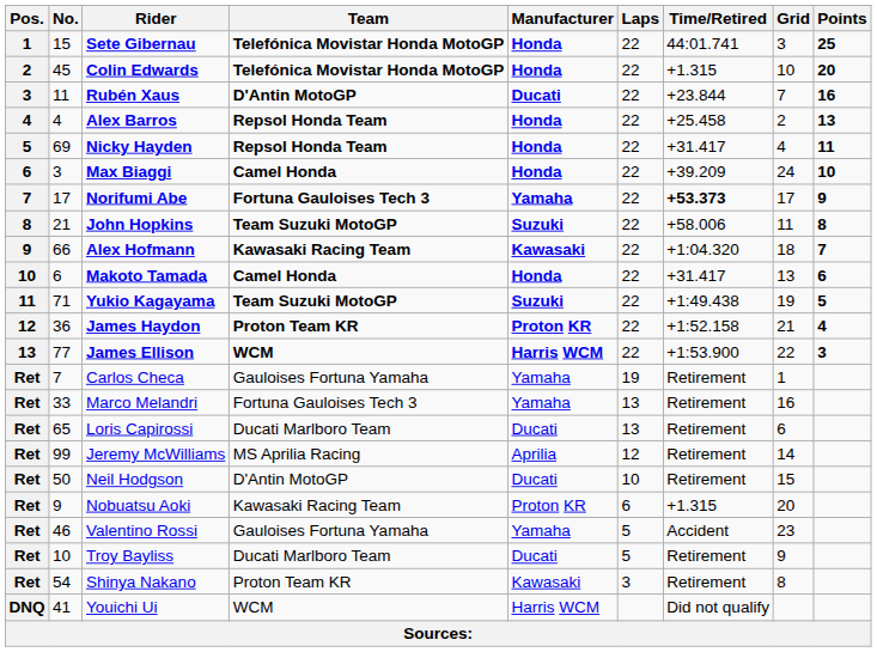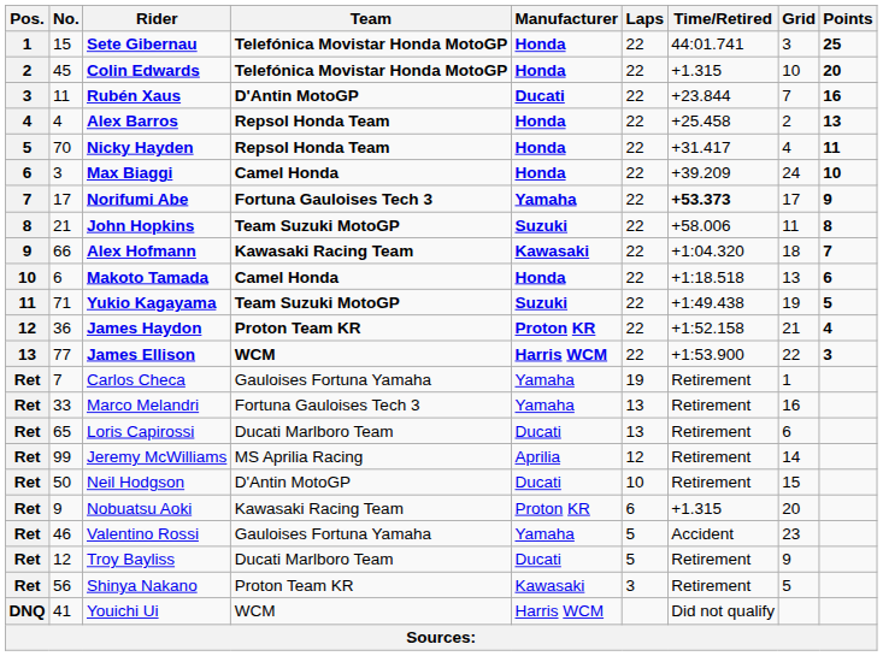 <table class="wikitable" style="font-size: 95%;">
 <tr>
 <th>Pos.</th>
 <th>No.</th>
 <th>Rider</th>
 <th>Team</th>
 <th>Manufacturer</th>
 <th>Laps</th>
 <th>Time/Retired</th>
 <th>Grid</th>
 <th>Points</th>
 </tr>
 <tr>
 <th>1</th>
 <td>15</td>
 <td> <strong><a href='#'>Sete Gibernau</a></strong></td>
 <td><strong>Telefónica Movistar Honda MotoGP</strong></td>
 <td><strong><a href='#'>Honda</a></strong></td>
 <td>22</td>
 <td>44:01.741</td>
 <td>3</td>
 <td><strong>25</strong></td>
 </tr>
 <tr>
 <th>2</th>
 <td>45</td>
 <td> <strong><a href='#'>Colin Edwards</a></strong></td>
 <td><strong>Telefónica Movistar Honda MotoGP</strong></td>
 <td><strong><a href='#'>Honda</a></strong></td>
 <td>22</td>
 <td>+1.315</td>
 <td>10</td>
 <td><strong>20</strong></td>
 </tr>
 <tr>
 <th>3</th>
 <td>11</td>
 <td> <strong><a href='#'>Rubén Xaus</a></strong></td>
 <td><strong>D'Antin MotoGP</strong></td>
 <td><strong><a href='#'>Ducati</a></strong></td>
 <td>22</td>
 <td>+23.844</td>
 <td>7</td>
 <td><strong>16</strong></td>
 </tr>
 <tr>
 <th>4</th>
 <td>4</td>
 <td> <strong><a href='#'>Alex Barros</a></strong></td>
 <td><strong>Repsol Honda Team</strong></td>
 <td><strong><a href='#'>Honda</a></strong></td>
 <td>22</td>
 <td>+25.458</td>
 <td>2</td>
 <td><strong>13</strong></td>
 </tr>
 <tr>
 <th>5</th>
-<td>69</td>
+<td>70</td>
 <td> <strong><a href='#'>Nicky Hayden</a></strong></td>
 <td><strong>Repsol Honda Team</strong></td>
 <td><strong><a href='#'>Honda</a></strong></td>
 <td>22</td>
 <td>+31.417</td>
 <td>4</td>
 <td><strong>11</strong></td>
 </tr>
 <tr>
 <th>6</th>
 <td>3</td>
 <td> <strong><a href='#'>Max Biaggi</a></strong></td>
 <td><strong>Camel Honda</strong></td>
 <td><strong><a href='#'>Honda</a></strong></td>
 <td>22</td>
 <td>+39.209</td>
 <td>24</td>
 <td><strong>10</strong></td>
 </tr>
 <tr>
 <th>7</th>
 <td>17</td>
 <td> <strong><a href='#'>Norifumi Abe</a></strong></td>
 <td><strong>Fortuna Gauloises Tech 3</strong></td>
 <td><strong><a href='#'>Yamaha</a></strong></td>
 <td>22</td>
 <td><strong>+53.373</strong></td>
 <td>17</td>
 <td><strong>9</strong></td>
 </tr>
 <tr>
 <th>8</th>
 <td>21</td>
 <td> <strong><a href='#'>John Hopkins</a></strong></td>
 <td><strong>Team Suzuki MotoGP</strong></td>
 <td><strong><a href='#'>Suzuki</a></strong></td>
 <td>22</td>
 <td>+58.006</td>
 <td>11</td>
 <td><strong>8</strong></td>
 </tr>
 <tr>
 <th>9</th>
 <td>66</td>
 <td> <strong><a href='#'>Alex Hofmann</a></strong></td>
 <td><strong>Kawasaki Racing Team</strong></td>
 <td><strong><a href='#'>Kawasaki</a></strong></td>
 <td>22</td>
 <td>+1:04.320</td>
 <td>18</td>
 <td><strong>7</strong></td>
 </tr>
 <tr>
 <th>10</th>
 <td>6</td>
 <td> <strong><a href='#'>Makoto Tamada</a></strong></td>
 <td><strong>Camel Honda</strong></td>
 <td><strong><a href='#'>Honda</a></strong></td>
 <td>22</td>
-<td>+31.417</td>
+<td>+1:18.518</td>
 <td>13</td>
 <td><strong>6</strong></td>
 </tr>
 <tr>
 <th>11</th>
 <td>71</td>
 <td> <strong><a href='#'>Yukio Kagayama</a></strong></td>
 <td><strong>Team Suzuki MotoGP</strong></td>
 <td><strong><a href='#'>Suzuki</a></strong></td>
 <td>22</td>
 <td>+1:49.438</td>
 <td>19</td>
 <td><strong>5</strong></td>
 </tr>
 <tr>
 <th>12</th>
 <td>36</td>
 <td> <strong><a href='#'>James Haydon</a></strong></td>
 <td><strong>Proton Team KR</strong></td>
 <td><strong><a href='#'>Proton</a> <a href='#'>KR</a></strong></td>
 <td>22</td>
 <td>+1:52.158</td>
 <td>21</td>
 <td><strong>4</strong></td>
 </tr>
 <tr>
 <th>13</th>
 <td>77</td>
 <td> <strong><a href='#'>James Ellison</a></strong></td>
 <td><strong>WCM</strong></td>
 <td><strong><a href='#'>Harris</a> <a href='#'>WCM</a></strong></td>
 <td>22</td>
 <td>+1:53.900</td>
 <td>22</td>
 <td><strong>3</strong></td>
 </tr>
 <tr>
 <th>Ret</th>
 <td>7</td>
 <td> <a href='#'>Carlos Checa</a></td>
 <td>Gauloises Fortuna Yamaha</td>
 <td><a href='#'>Yamaha</a></td>
 <td>19</td>
 <td>Retirement</td>
 <td>1</td>
 <td></td>
 </tr>
 <tr>
 <th>Ret</th>
 <td>33</td>
 <td> <a href='#'>Marco Melandri</a></td>
 <td>Fortuna Gauloises Tech 3</td>
 <td><a href='#'>Yamaha</a></td>
 <td>13</td>
 <td>Retirement</td>
 <td>16</td>
 <td></td>
 </tr>
 <tr>
 <th>Ret</th>
 <td>65</td>
 <td> <a href='#'>Loris Capirossi</a></td>
 <td>Ducati Marlboro Team</td>
 <td><a href='#'>Ducati</a></td>
 <td>13</td>
 <td>Retirement</td>
 <td>6</td>
 <td></td>
 </tr>
 <tr>
 <th>Ret</th>
 <td>99</td>
 <td> <a href='#'>Jeremy McWilliams</a></td>
 <td>MS Aprilia Racing</td>
 <td><a href='#'>Aprilia</a></td>
 <td>12</td>
 <td>Retirement</td>
 <td>14</td>
 <td></td>
 </tr>
 <tr>
 <th>Ret</th>
 <td>50</td>
 <td> <a href='#'>Neil Hodgson</a></td>
 <td>D'Antin MotoGP</td>
 <td><a href='#'>Ducati</a></td>
 <td>10</td>
 <td>Retirement</td>
 <td>15</td>
 <td></td>
 </tr>
 <tr>
 <th>Ret</th>
 <td>9</td>
 <td> <a href='#'>Nobuatsu Aoki</a></td>
 <td>Kawasaki Racing Team</td>
 <td><a href='#'>Proton</a> <a href='#'>KR</a></td>
 <td>6</td>
 <td>+1.315</td>
 <td>20</td>
 <td></td>
 </tr>
 <tr>
 <th>Ret</th>
 <td>46</td>
 <td> <a href='#'>Valentino Rossi</a></td>
 <td>Gauloises Fortuna Yamaha</td>
 <td><a href='#'>Yamaha</a></td>
 <td>5</td>
 <td>Accident</td>
 <td>23</td>
 <td></td>
 </tr>
 <tr>
 <th>Ret</th>
-<td>10</td>
+<td>12</td>
 <td> <a href='#'>Troy Bayliss</a></td>
 <td>Ducati Marlboro Team</td>
 <td><a href='#'>Ducati</a></td>
 <td>5</td>
 <td>Retirement</td>
 <td>9</td>
 <td></td>
 </tr>
 <tr>
 <th>Ret</th>
-<td>54</td>
+<td>56</td>
 <td> <a href='#'>Shinya Nakano</a></td>
 <td>Proton Team KR</td>
 <td><a href='#'>Kawasaki</a></td>
 <td>3</td>
 <td>Retirement</td>
-<td>8</td>
+<td>5</td>
 <td></td>
 </tr>
 <tr>
 <th>DNQ</th>
 <td>41</td>
 <td> <a href='#'>Youichi Ui</a></td>
 <td>WCM</td>
 <td><a href='#'>Harris</a> <a href='#'>WCM</a></td>
 <td></td>
 <td>Did not qualify</td>
 <td></td>
 <td></td>
 </tr>
 <tr>
 <th colspan=9>Sources: </th>
 </tr>
 </table>
